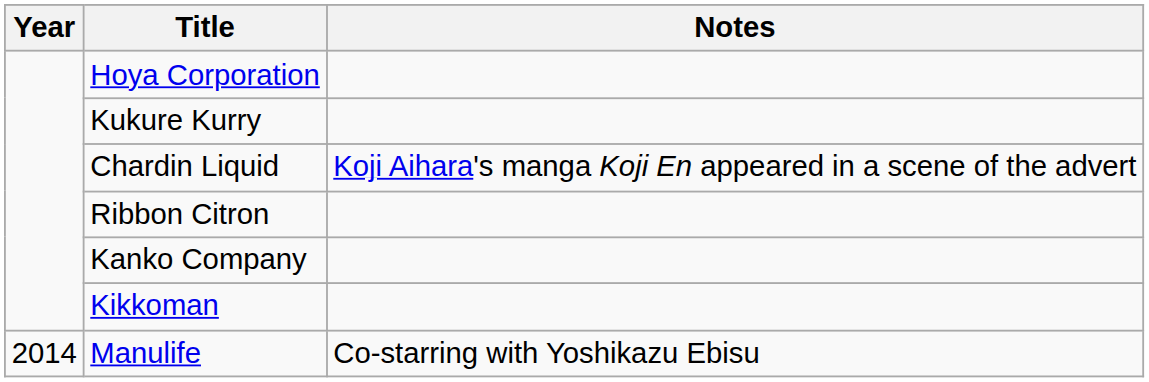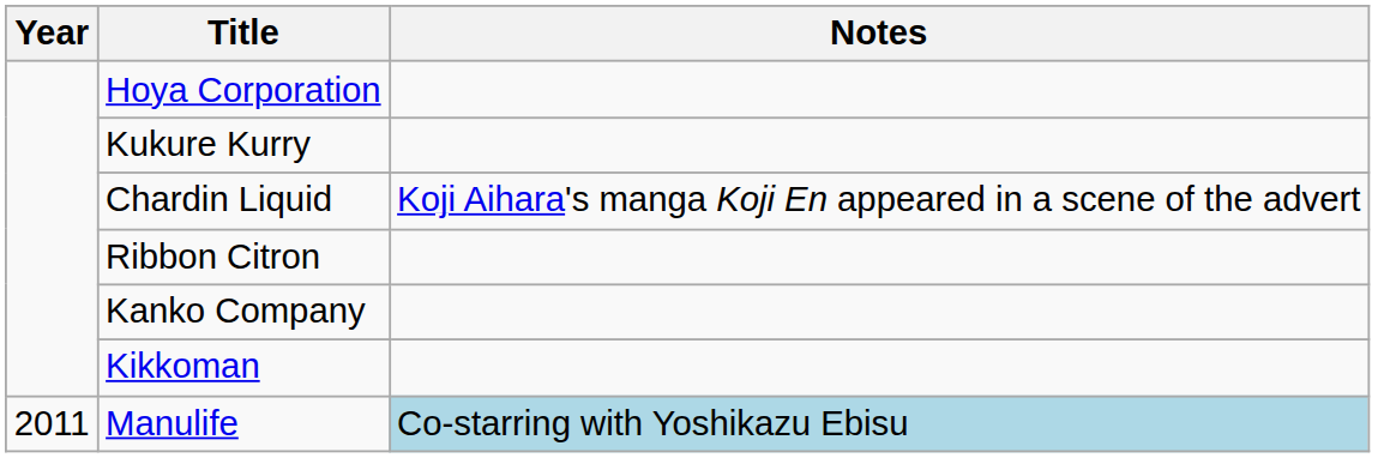 <table class="wikitable">
 <tr>
 <th>Year</th>
 <th>Title</th>
 <th>Notes</th>
 </tr>
 <tr>
 <td rowspan="6"></td>
 <td><a href='#'>Hoya Corporation</a></td>
 <td></td>
 </tr>
 <tr>
 <td>Kukure Kurry</td>
 <td></td>
 </tr>
 <tr>
 <td>Chardin Liquid</td>
 <td><a href='#'>Koji Aihara</a>'s manga <em>Koji En</em> appeared in a scene of the advert</td>
 </tr>
 <tr>
 <td>Ribbon Citron</td>
 <td></td>
 </tr>
 <tr>
 <td>Kanko Company</td>
 <td></td>
 </tr>
 <tr>
 <td><a href='#'>Kikkoman</a></td>
 <td></td>
 </tr>
 <tr>
-<td>2014</td>
+<td>2011</td>
 <td><a href='#'>Manulife</a></td>
-<td>Co-starring with Yoshikazu Ebisu</td>
+<td style="background: lightblue;">Co-starring with Yoshikazu Ebisu</td>
 </tr>
 </table>
